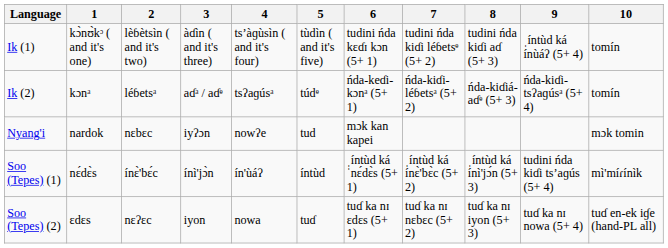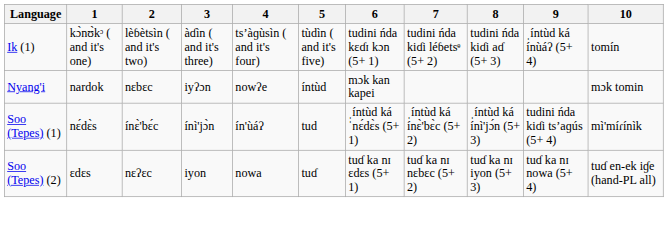 <table class="wikitable sortable">
 <tr>
 <th>Language</th>
 <th>1</th>
 <th>2</th>
 <th>3</th>
 <th>4</th>
 <th>5</th>
 <th>6</th>
 <th>7</th>
 <th>8</th>
 <th>9</th>
 <th>10</th>
 </tr>
 <tr>
 <td><a href='#'>Ik</a> (1)</td>
 <td>kɔ̀nʊ̀kᵓ  ( and it's one)</td>
 <td>lèɓètsìn ( and it's two)</td>
 <td>àɗìn    ( and it's three)</td>
 <td>tsʼàɡùsìn  ( and it's four)</td>
 <td>tùdìn ( and it's five)</td>
 <td>tudini ńda kɛɗɪ kɔn (5+ 1)</td>
 <td>tudini ńda kiɗi léɓetsᵉ (5+ 2)</td>
 <td>tudini ńda kiɗi aɗ  (5+ 3)</td>
 <td>ˌíntùd ká ínùáʔ (5+ 4)</td>
 <td>tomín</td>
 </tr>
 <tr>
-<td><a href='#'>Ik</a> (2)</td>
-<td>kɔnᵃ</td>
-<td>léɓetsᵃ</td>
-<td>aɗᵃ / aɗᵉ</td>
-<td>tsʔaɡúsᵃ</td>
-<td>túdᵉ</td>
-<td>ńda-keɗi-kɔnᵃ (5+ 1)</td>
-<td>ńda-kiɗi-léɓetsᵃ (5+ 2)</td>
-<td>ńda-kiɗiá-aɗᵉ  (5+ 3)</td>
-<td>ńda-kiɗi-tsʔaɡúsᵃ (5+ 4)</td>
-<td>tomín</td>
-</tr>
-<tr>
 <td><a href='#'>Nyang'i</a></td>
 <td>nardok</td>
 <td>nɛbɛc</td>
 <td>iyʔɔn</td>
 <td>nowʔe</td>
-<td>tud</td>
+<td>íntùd</td>
 <td>mɔk kan kapei</td>
 <td></td>
 <td></td>
 <td></td>
 <td>mɔk tomin</td>
 </tr>
 <tr>
 <td><a href='#'>Soo (Tepes)</a> (1)</td>
 <td>nɛ́dɛ̀s</td>
 <td>ínɛ̀'bɛ́c</td>
 <td>ínì'jɔ̀n</td>
 <td>ín'ùáʔ</td>
-<td>íntùd</td>
+<td>tud</td>
 <td>ˌíntùd ká ˈnɛ́dɛ̀s  (5+ 1)</td>
 <td>ˌíntùd ká ínɛ̀'bɛ̀c (5+ 2)</td>
 <td>ˌíntùd ká ínì'jɔ́n  (5+ 3)</td>
 <td>tudini ńda kiɗi tsʼaɡús (5+ 4)</td>
 <td>mì'míɾínìk</td>
 </tr>
 <tr>
 <td><a href='#'>Soo (Tepes)</a> (2)</td>
 <td>ɛdɛs</td>
 <td>nɛʔɛc</td>
 <td>iyon</td>
 <td>nowa</td>
 <td>tuɗ</td>
 <td>tuɗ ka nɪ ɛdɛs (5+ 1)</td>
 <td>tuɗ ka nɪ nɛbɛc (5+ 2)</td>
 <td>tuɗ ka nɪ iyon (5+ 3)</td>
 <td>tuɗ ka nɪ nowa (5+ 4)</td>
 <td>tuɗ en-ek iɠe (hand-PL all)</td>
 </tr>
 </table>
